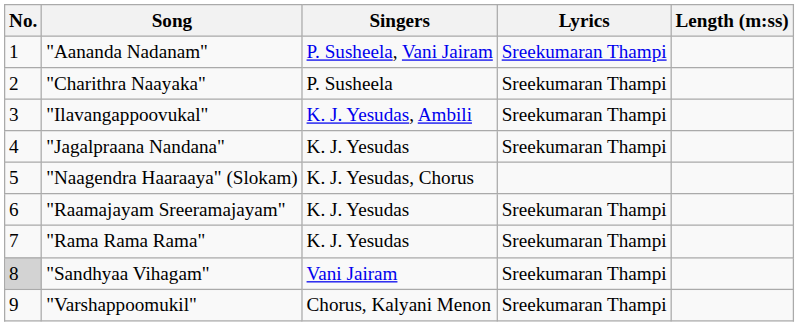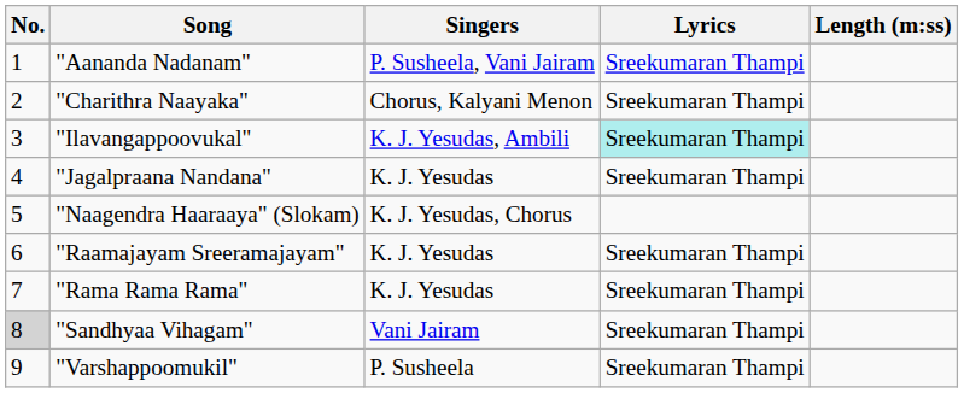 <table class="wikitable" style="font-size:95%;">
 <tr>
 <th>No.</th>
 <th>Song</th>
 <th>Singers</th>
 <th>Lyrics</th>
 <th>Length (m:ss)</th>
 </tr>
 <tr>
 <td>1</td>
 <td>"Aananda Nadanam"</td>
 <td><a href='#'>P. Susheela</a>, <a href='#'>Vani Jairam</a></td>
 <td><a href='#'>Sreekumaran Thampi</a></td>
 <td></td>
 </tr>
 <tr>
 <td>2</td>
 <td>"Charithra Naayaka"</td>
-<td>P. Susheela</td>
+<td>Chorus, Kalyani Menon</td>
 <td>Sreekumaran Thampi</td>
 <td></td>
 </tr>
 <tr>
 <td>3</td>
 <td>"Ilavangappoovukal"</td>
 <td><a href='#'>K. J. Yesudas</a>, <a href='#'>Ambili</a></td>
-<td>Sreekumaran Thampi</td>
+<td style="background: paleturquoise;">Sreekumaran Thampi</td>
 <td></td>
 </tr>
 <tr>
 <td>4</td>
 <td>"Jagalpraana Nandana"</td>
 <td>K. J. Yesudas</td>
 <td>Sreekumaran Thampi</td>
 <td></td>
 </tr>
 <tr>
 <td>5</td>
 <td>"Naagendra Haaraaya" (Slokam)</td>
 <td>K. J. Yesudas, Chorus</td>
 <td></td>
 <td></td>
 </tr>
 <tr>
 <td>6</td>
 <td>"Raamajayam Sreeramajayam"</td>
 <td>K. J. Yesudas</td>
 <td>Sreekumaran Thampi</td>
 <td></td>
 </tr>
 <tr>
 <td>7</td>
 <td>"Rama Rama Rama"</td>
 <td>K. J. Yesudas</td>
 <td>Sreekumaran Thampi</td>
 <td></td>
 </tr>
 <tr>
 <td style="background: lightgrey;">8</td>
 <td>"Sandhyaa Vihagam"</td>
 <td><a href='#'>Vani Jairam</a></td>
 <td>Sreekumaran Thampi</td>
 <td></td>
 </tr>
 <tr>
 <td>9</td>
 <td>"Varshappoomukil"</td>
-<td>Chorus, Kalyani Menon</td>
+<td>P. Susheela</td>
 <td>Sreekumaran Thampi</td>
 <td></td>
 </tr>
 </table>
